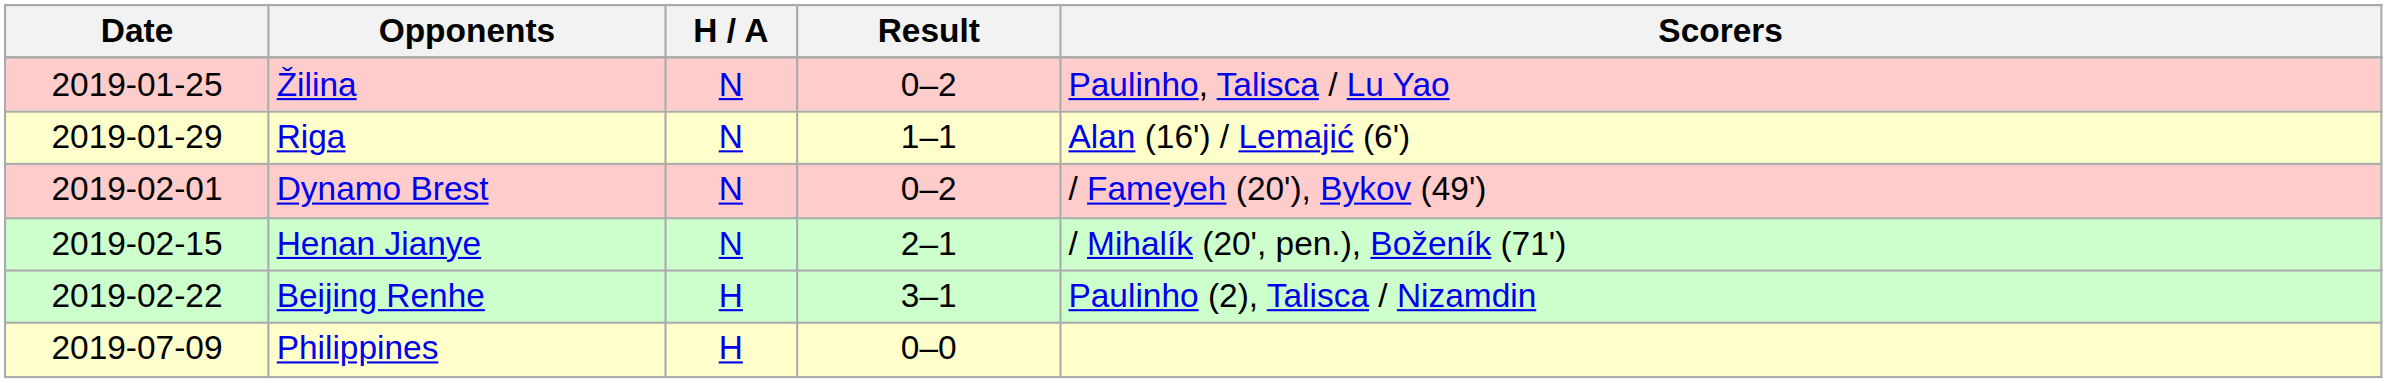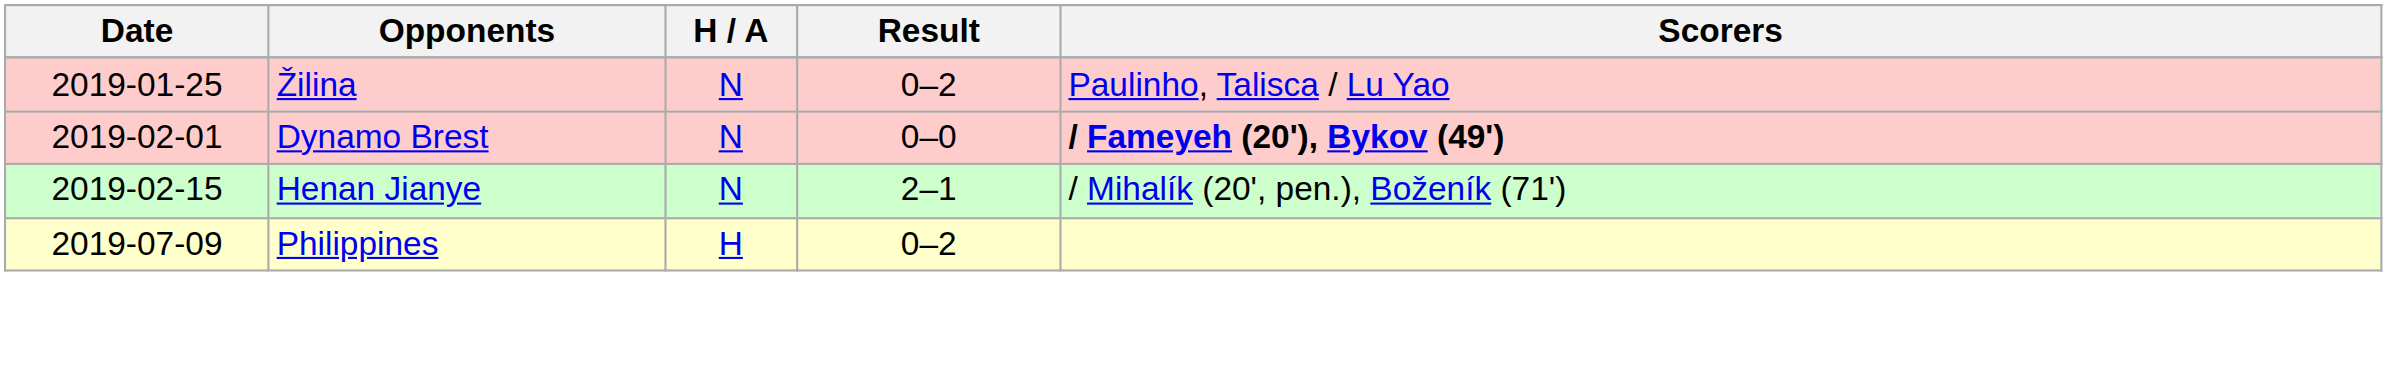 <table class="wikitable" style="width:90%; text-align:center">
 <tr style="background:#f0f6ff;">
 </tr>
 <tr>
 <th width=10%>Date</th>
 <th width=15%>Opponents</th>
 <th width=5%>H / A</th>
 <th width=10%>Result</th>
 <th width=50%>Scorers</th>
 </tr>
 <tr style="background:#f0f6ff;">
 </tr>
 <tr bgcolor="#ffcccc">
 <td>2019-01-25</td>
 <td align=left> <a href='#'>Žilina</a></td>
 <td><a href='#'>N</a></td>
 <td>0–2</td>
 <td align=left><a href='#'>Paulinho</a>, <a href='#'>Talisca</a> / <a href='#'>Lu Yao</a></td>
 </tr>
-<tr bgcolor="#ffffcc">
-<td>2019-01-29</td>
-<td align=left> <a href='#'>Riga</a></td>
-<td><a href='#'>N</a></td>
-<td>1–1</td>
-<td align=left><a href='#'>Alan</a> (16') / <a href='#'>Lemajić</a> (6')</td>
-</tr>
 <tr bgcolor="#ffcccc">
 <td>2019-02-01</td>
 <td align=left> <a href='#'>Dynamo Brest</a></td>
 <td><a href='#'>N</a></td>
-<td>0–2</td>
-<td align=left>/ <a href='#'>Fameyeh</a> (20'), <a href='#'>Bykov</a> (49')</td>
+<td>0–0</td>
+<td align=left><strong>/ <a href='#'>Fameyeh</a> (20'), <a href='#'>Bykov</a> (49')</strong></td>
 </tr>
 <tr bgcolor="#ccffcc">
 <td>2019-02-15</td>
 <td align=left> <a href='#'>Henan Jianye</a></td>
 <td><a href='#'>N</a></td>
 <td>2–1</td>
 <td align=left>/ <a href='#'>Mihalík</a> (20', pen.), <a href='#'>Boženík</a> (71')</td>
 </tr>
-<tr bgcolor="#ccffcc">
-<td>2019-02-22</td>
-<td align=left> <a href='#'>Beijing Renhe</a></td>
-<td><a href='#'>H</a></td>
-<td>3–1</td>
-<td align=left><a href='#'>Paulinho</a> (2), <a href='#'>Talisca</a> / <a href='#'>Nizamdin</a></td>
-</tr>
 <tr bgcolor="#ffffcc">
 <td>2019-07-09</td>
 <td align=left> <a href='#'>Philippines</a></td>
 <td><a href='#'>H</a></td>
-<td>0–0</td>
+<td>0–2</td>
 <td></td>
 </tr>
 </table>
